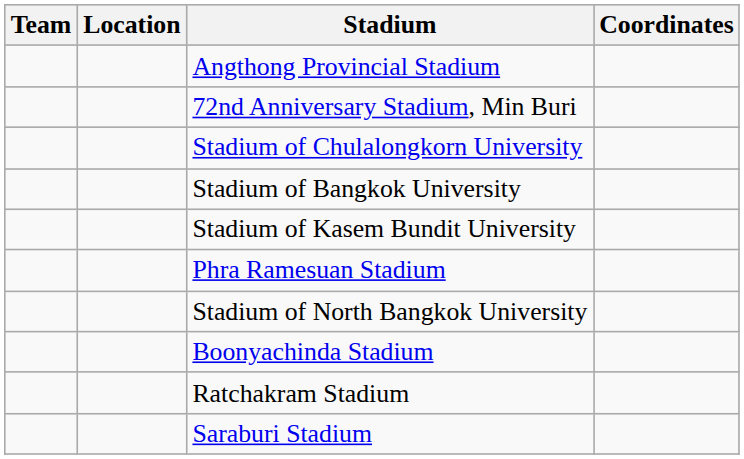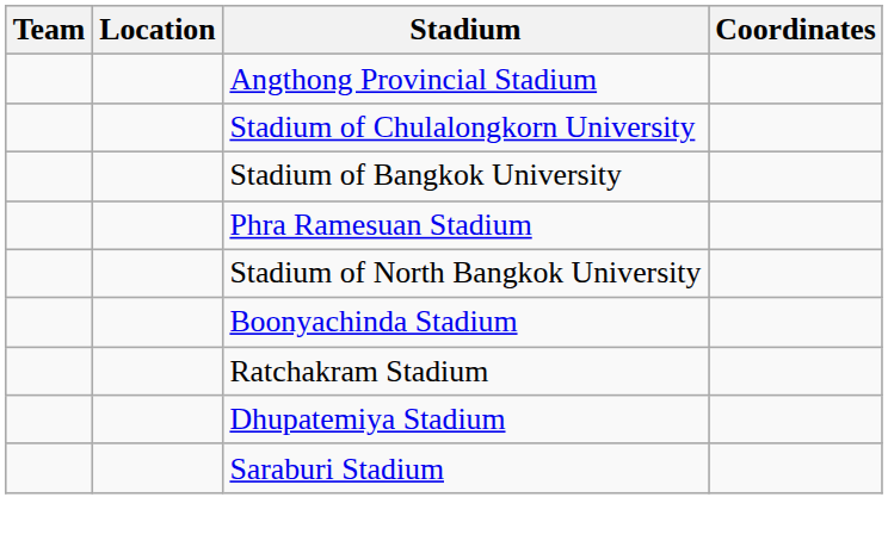 <table class="wikitable sortable">
 <tr>
 <th>Team</th>
 <th>Location</th>
 <th>Stadium</th>
 <th>Coordinates</th>
 </tr>
 <tr>
 <td></td>
 <td></td>
 <td><a href='#'>Angthong Provincial Stadium</a></td>
 <td></td>
 </tr>
 <tr>
 <td></td>
 <td></td>
-<td><a href='#'>72nd Anniversary Stadium</a>, Min Buri</td>
-<td></td>
-</tr>
-<tr>
-<td></td>
-<td></td>
 <td><a href='#'>Stadium of Chulalongkorn University</a></td>
 <td></td>
 </tr>
 <tr>
 <td></td>
 <td></td>
 <td>Stadium of Bangkok University</td>
-<td></td>
-</tr>
-<tr>
-<td></td>
-<td></td>
-<td>Stadium of Kasem Bundit University</td>
 <td></td>
 </tr>
 <tr>
 <td></td>
 <td></td>
 <td><a href='#'>Phra Ramesuan Stadium</a></td>
 <td></td>
 </tr>
 <tr>
 <td></td>
 <td></td>
 <td>Stadium of North Bangkok University</td>
 <td></td>
 </tr>
 <tr>
 <td></td>
 <td></td>
 <td><a href='#'>Boonyachinda Stadium</a></td>
 <td></td>
 </tr>
 <tr>
 <td></td>
 <td></td>
 <td>Ratchakram Stadium</td>
 <td></td>
 </tr>
 <tr>
 <td></td>
 <td></td>
+<td><a href='#'>Dhupatemiya Stadium</a></td>
+<td></td>
+</tr>
+<tr>
+<td></td>
+<td></td>
 <td><a href='#'>Saraburi Stadium</a></td>
 <td></td>
 </tr>
 </table>
